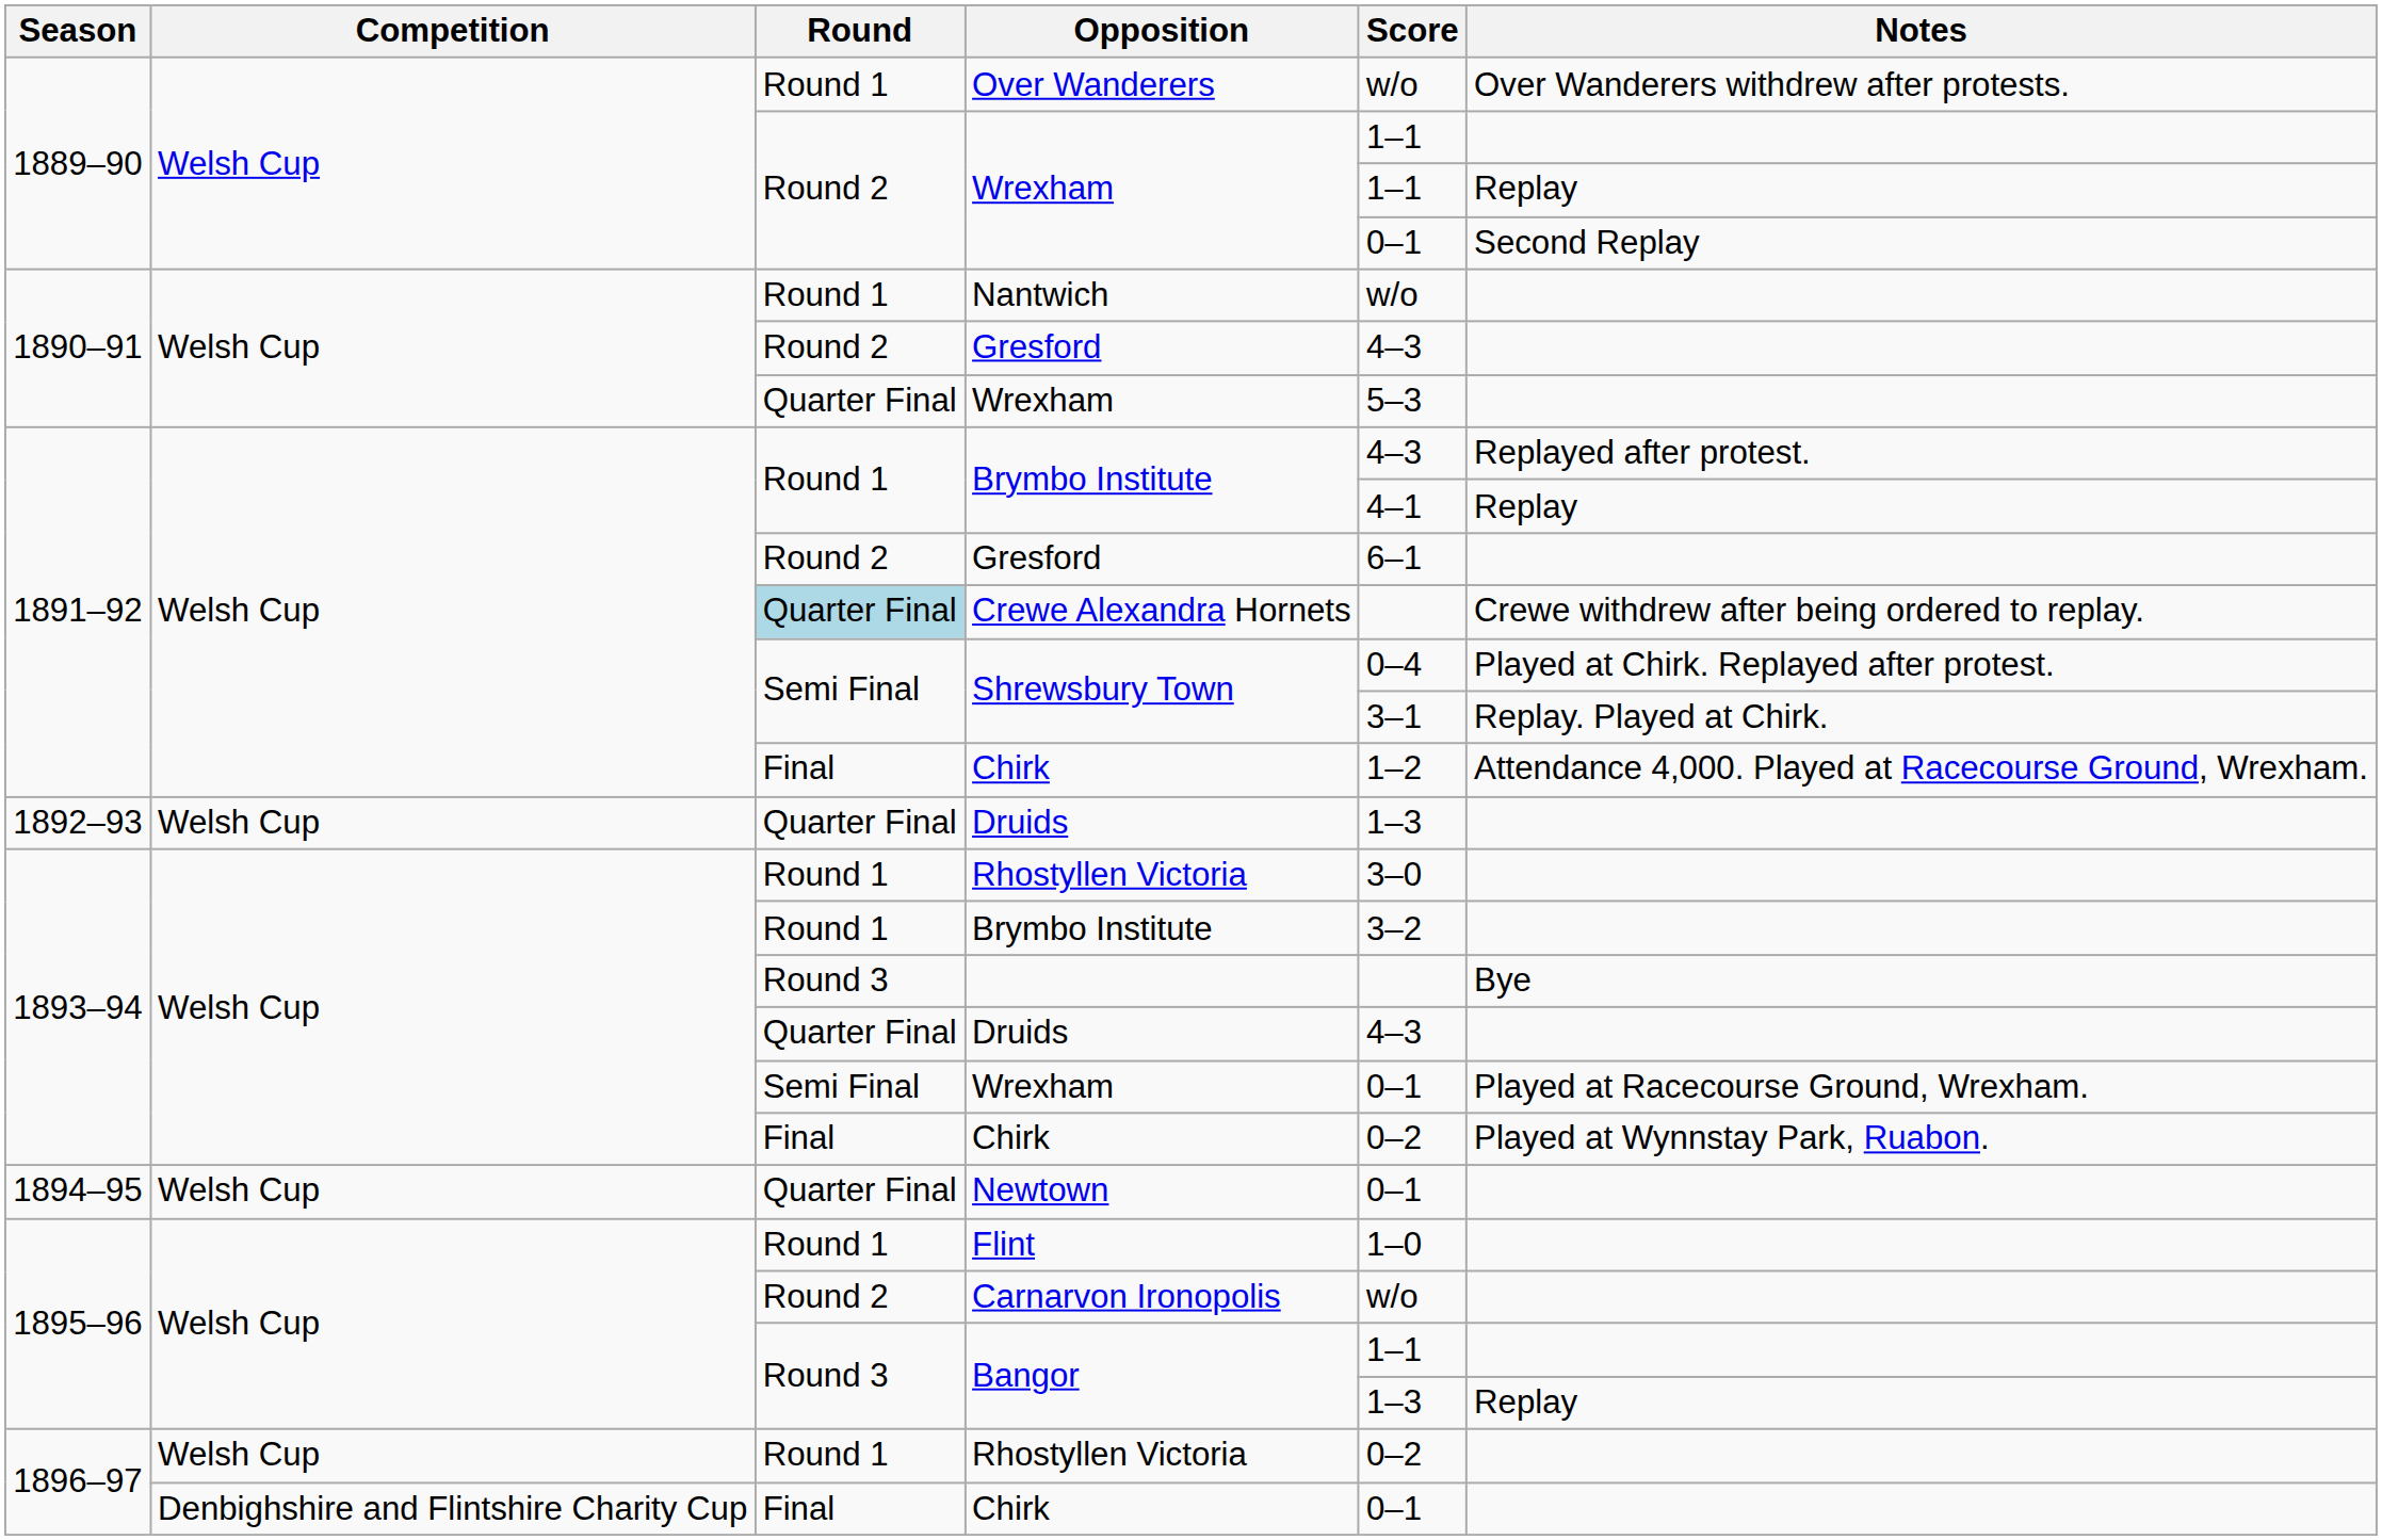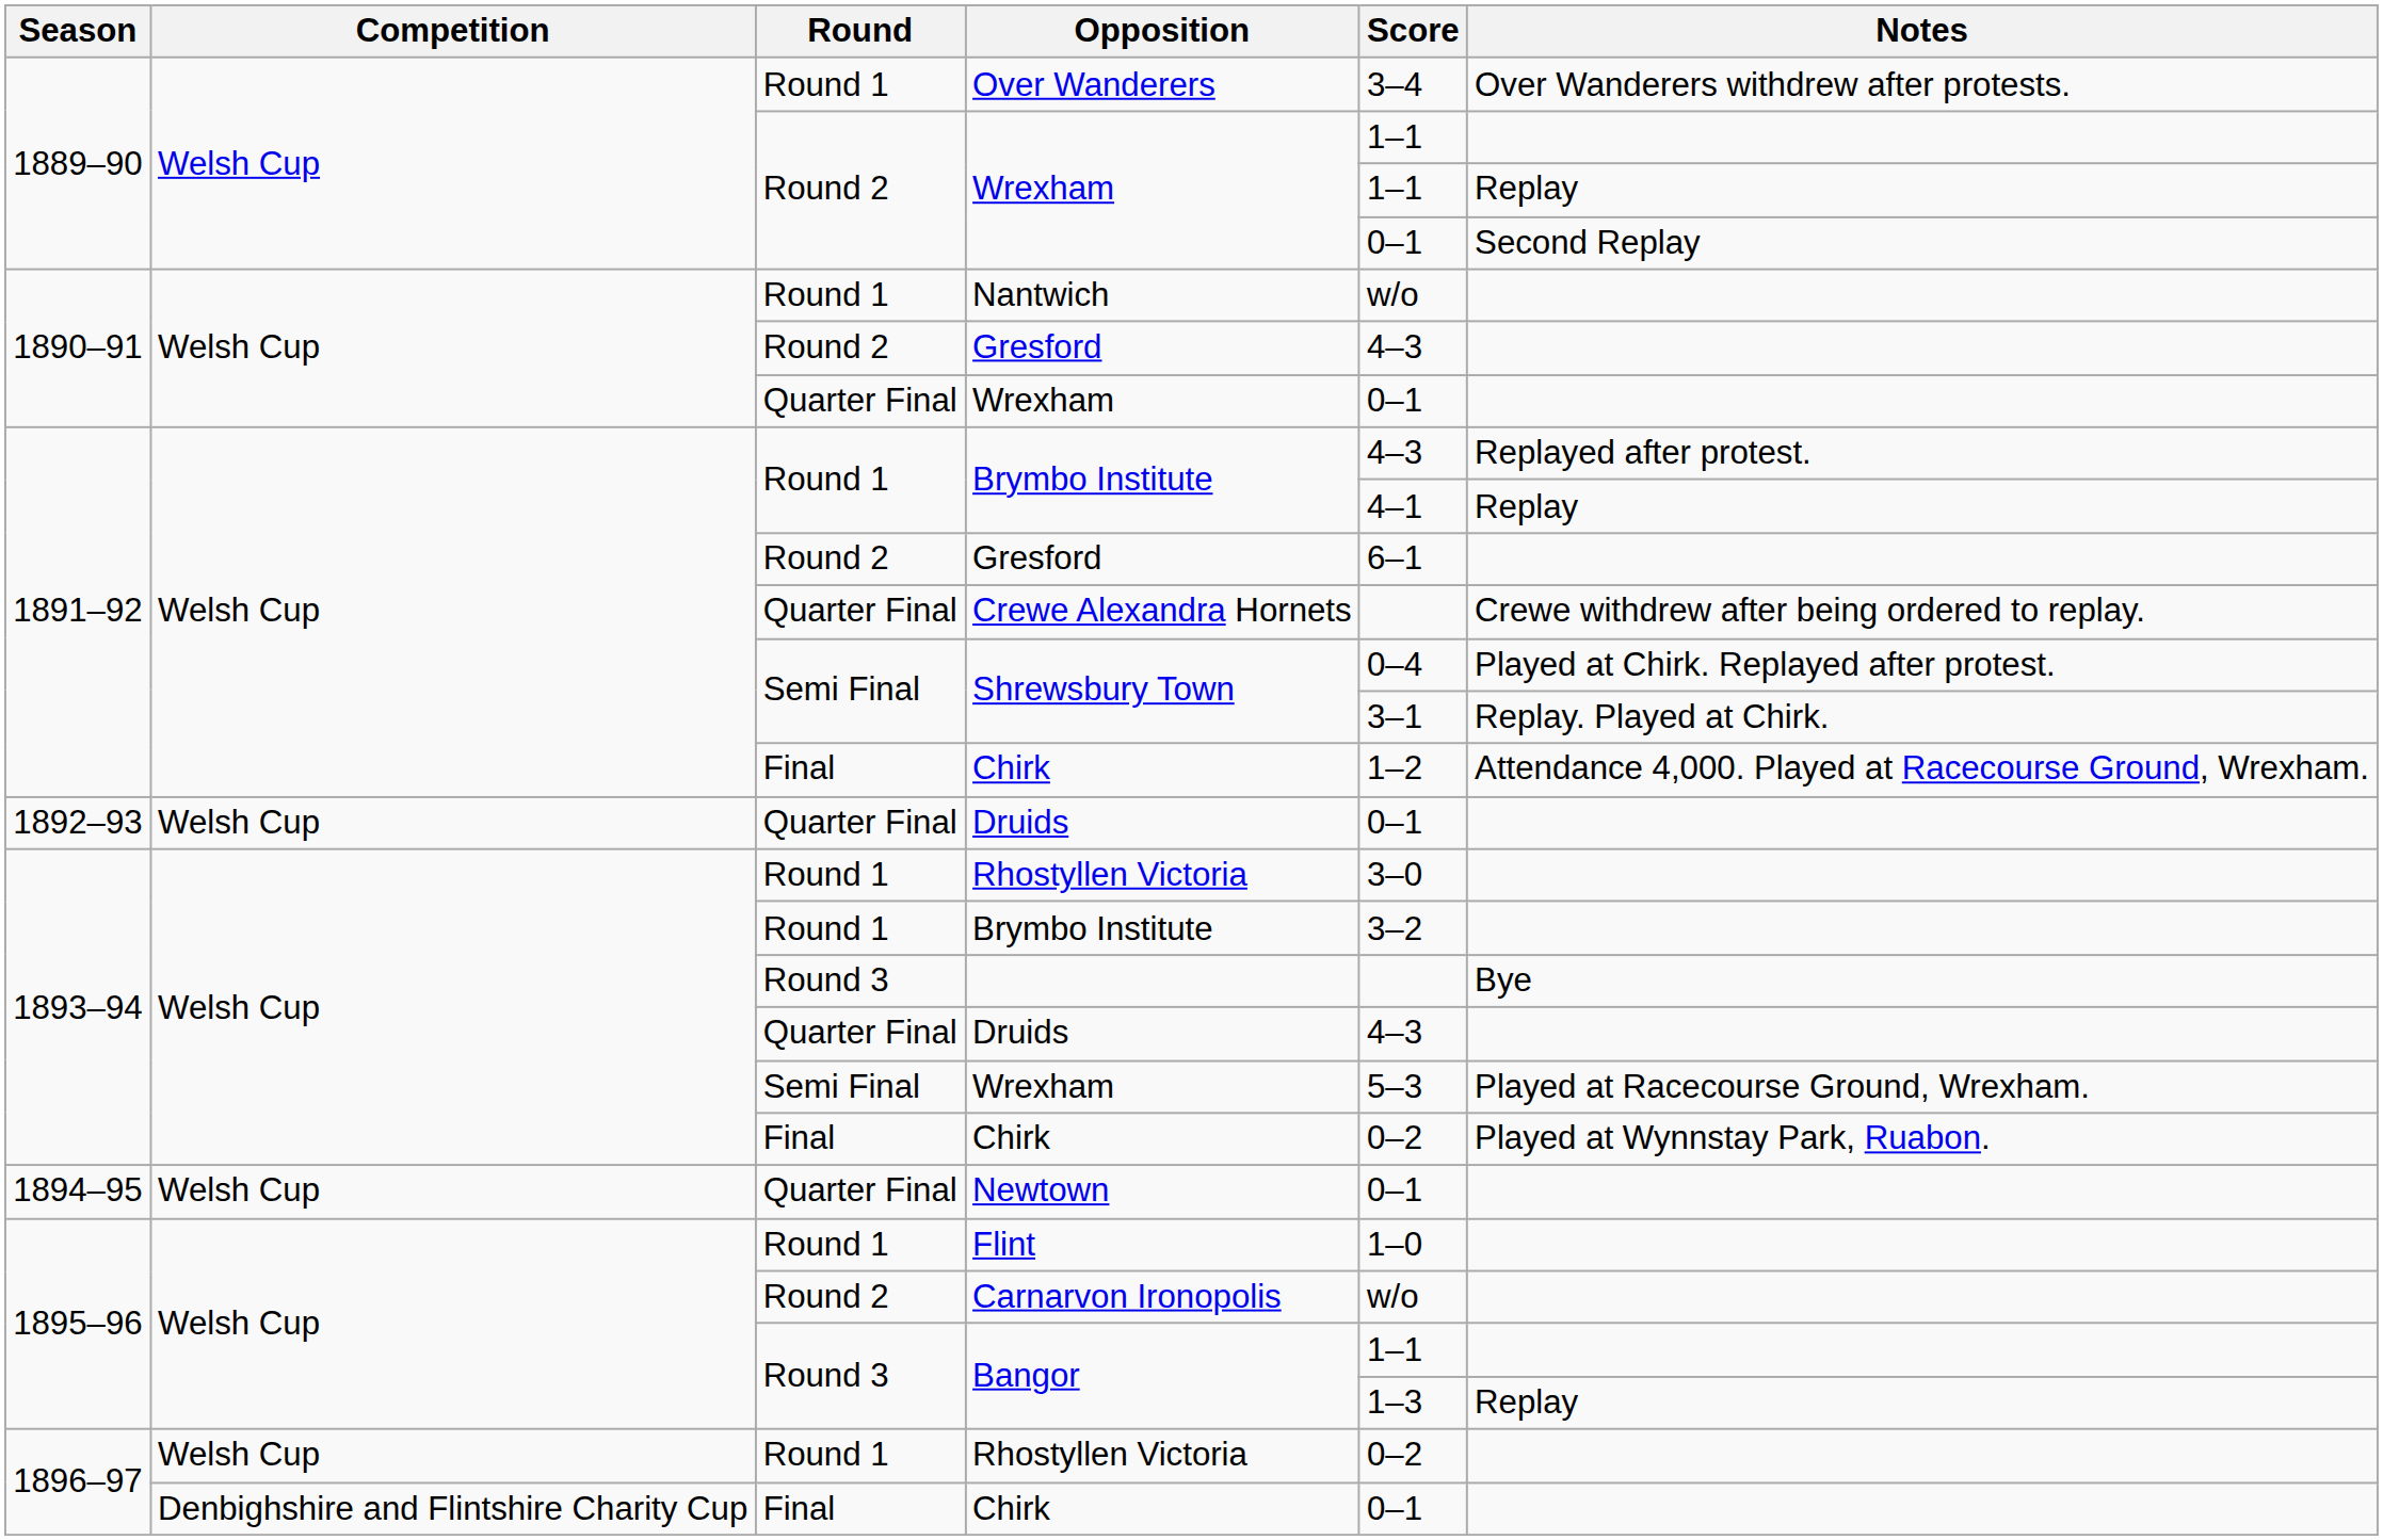 <table class="wikitable">
 <tr>
 <th>Season</th>
 <th>Competition</th>
 <th>Round</th>
 <th>Opposition</th>
 <th>Score</th>
 <th>Notes</th>
 </tr>
 <tr>
 <td rowspan="4">1889–90</td>
 <td rowspan="4"><a href='#'>Welsh Cup</a></td>
 <td>Round 1</td>
 <td><a href='#'>Over Wanderers</a></td>
-<td>w/o</td>
+<td>3–4</td>
 <td>Over Wanderers withdrew after protests.</td>
 </tr>
 <tr>
 <td rowspan="3">Round 2</td>
 <td rowspan="3"><a href='#'>Wrexham</a></td>
 <td>1–1</td>
 <td></td>
 </tr>
 <tr>
 <td>1–1</td>
 <td>Replay</td>
 </tr>
 <tr>
 <td>0–1</td>
 <td>Second Replay</td>
 </tr>
 <tr>
 <td rowspan="3">1890–91</td>
 <td rowspan="3">Welsh Cup</td>
 <td>Round 1</td>
 <td>Nantwich</td>
 <td>w/o</td>
 <td></td>
 </tr>
 <tr>
 <td>Round 2</td>
 <td><a href='#'>Gresford</a></td>
 <td>4–3</td>
 <td></td>
 </tr>
 <tr>
 <td>Quarter Final</td>
 <td>Wrexham</td>
-<td>5–3</td>
+<td>0–1</td>
 <td></td>
 </tr>
 <tr>
 <td rowspan="7">1891–92</td>
 <td rowspan="7">Welsh Cup</td>
 <td rowspan="2">Round 1</td>
 <td rowspan="2"><a href='#'>Brymbo Institute</a></td>
 <td>4–3</td>
 <td>Replayed after protest.</td>
 </tr>
 <tr>
 <td>4–1</td>
 <td>Replay</td>
 </tr>
 <tr>
 <td>Round 2</td>
 <td>Gresford</td>
 <td>6–1</td>
 <td></td>
 </tr>
 <tr>
-<td style="background: lightblue;">Quarter Final</td>
+<td>Quarter Final</td>
 <td><a href='#'>Crewe Alexandra</a> Hornets</td>
 <td></td>
 <td>Crewe withdrew after being ordered to replay.</td>
 </tr>
 <tr>
 <td rowspan="2">Semi Final</td>
 <td rowspan="2"><a href='#'>Shrewsbury Town</a></td>
 <td>0–4</td>
 <td>Played at Chirk. Replayed after protest.</td>
 </tr>
 <tr>
 <td>3–1</td>
 <td>Replay. Played at Chirk.</td>
 </tr>
 <tr>
 <td>Final</td>
 <td><a href='#'>Chirk</a></td>
 <td>1–2</td>
 <td>Attendance 4,000. Played at <a href='#'>Racecourse Ground</a>, Wrexham.</td>
 </tr>
 <tr>
 <td>1892–93</td>
 <td>Welsh Cup</td>
 <td>Quarter Final</td>
 <td><a href='#'>Druids</a></td>
-<td>1–3</td>
+<td>0–1</td>
 <td></td>
 </tr>
 <tr>
 <td rowspan="6">1893–94</td>
 <td rowspan="6">Welsh Cup</td>
 <td>Round 1</td>
 <td><a href='#'>Rhostyllen Victoria</a></td>
 <td>3–0</td>
 <td></td>
 </tr>
 <tr>
 <td>Round 1</td>
 <td>Brymbo Institute</td>
 <td>3–2</td>
 <td></td>
 </tr>
 <tr>
 <td>Round 3</td>
 <td></td>
 <td></td>
 <td>Bye</td>
 </tr>
 <tr>
 <td>Quarter Final</td>
 <td>Druids</td>
 <td>4–3</td>
 <td></td>
 </tr>
 <tr>
 <td>Semi Final</td>
 <td>Wrexham</td>
-<td>0–1</td>
+<td>5–3</td>
 <td>Played at Racecourse Ground, Wrexham.</td>
 </tr>
 <tr>
 <td>Final</td>
 <td>Chirk</td>
 <td>0–2</td>
 <td>Played at Wynnstay Park, <a href='#'>Ruabon</a>.</td>
 </tr>
 <tr>
 <td>1894–95</td>
 <td>Welsh Cup</td>
 <td>Quarter Final</td>
 <td><a href='#'>Newtown</a></td>
 <td>0–1</td>
 <td></td>
 </tr>
 <tr>
 <td rowspan="4">1895–96</td>
 <td rowspan="4">Welsh Cup</td>
 <td>Round 1</td>
 <td><a href='#'>Flint</a></td>
 <td>1–0</td>
 <td></td>
 </tr>
 <tr>
 <td>Round 2</td>
 <td><a href='#'>Carnarvon Ironopolis</a></td>
 <td>w/o</td>
 <td></td>
 </tr>
 <tr>
 <td rowspan="2">Round 3</td>
 <td rowspan="2"><a href='#'>Bangor</a></td>
 <td>1–1</td>
 <td></td>
 </tr>
 <tr>
 <td>1–3</td>
 <td>Replay</td>
 </tr>
 <tr>
 <td rowspan="2">1896–97</td>
 <td>Welsh Cup</td>
 <td>Round 1</td>
 <td>Rhostyllen Victoria</td>
 <td>0–2</td>
 <td></td>
 </tr>
 <tr>
 <td>Denbighshire and Flintshire Charity Cup</td>
 <td>Final</td>
 <td>Chirk</td>
 <td>0–1</td>
 <td></td>
 </tr>
 </table>
